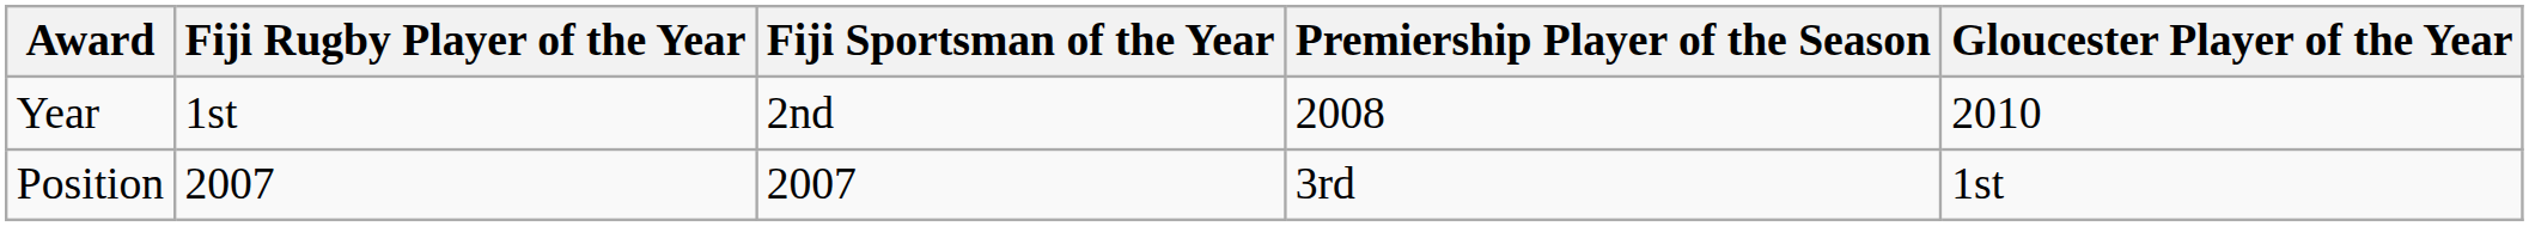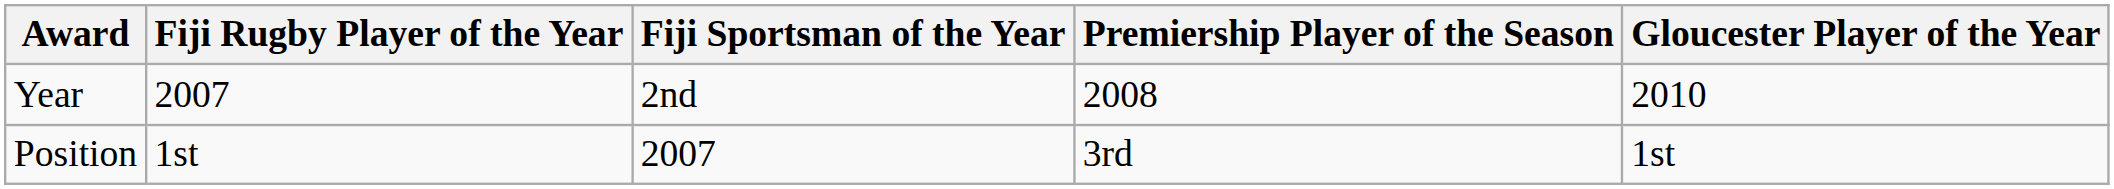 <table class="wikitable">
 <tr>
 <th>Award</th>
 <th>Fiji Rugby Player of the Year</th>
 <th>Fiji Sportsman of the Year</th>
 <th>Premiership Player of the Season</th>
 <th>Gloucester Player of the Year</th>
 </tr>
 <tr>
 <td>Year</td>
-<td>1st</td>
+<td>2007</td>
 <td>2nd</td>
 <td>2008</td>
 <td>2010</td>
 </tr>
 <tr>
 <td>Position</td>
-<td>2007</td>
+<td>1st</td>
 <td>2007</td>
 <td>3rd</td>
 <td>1st</td>
 </tr>
 </table>
